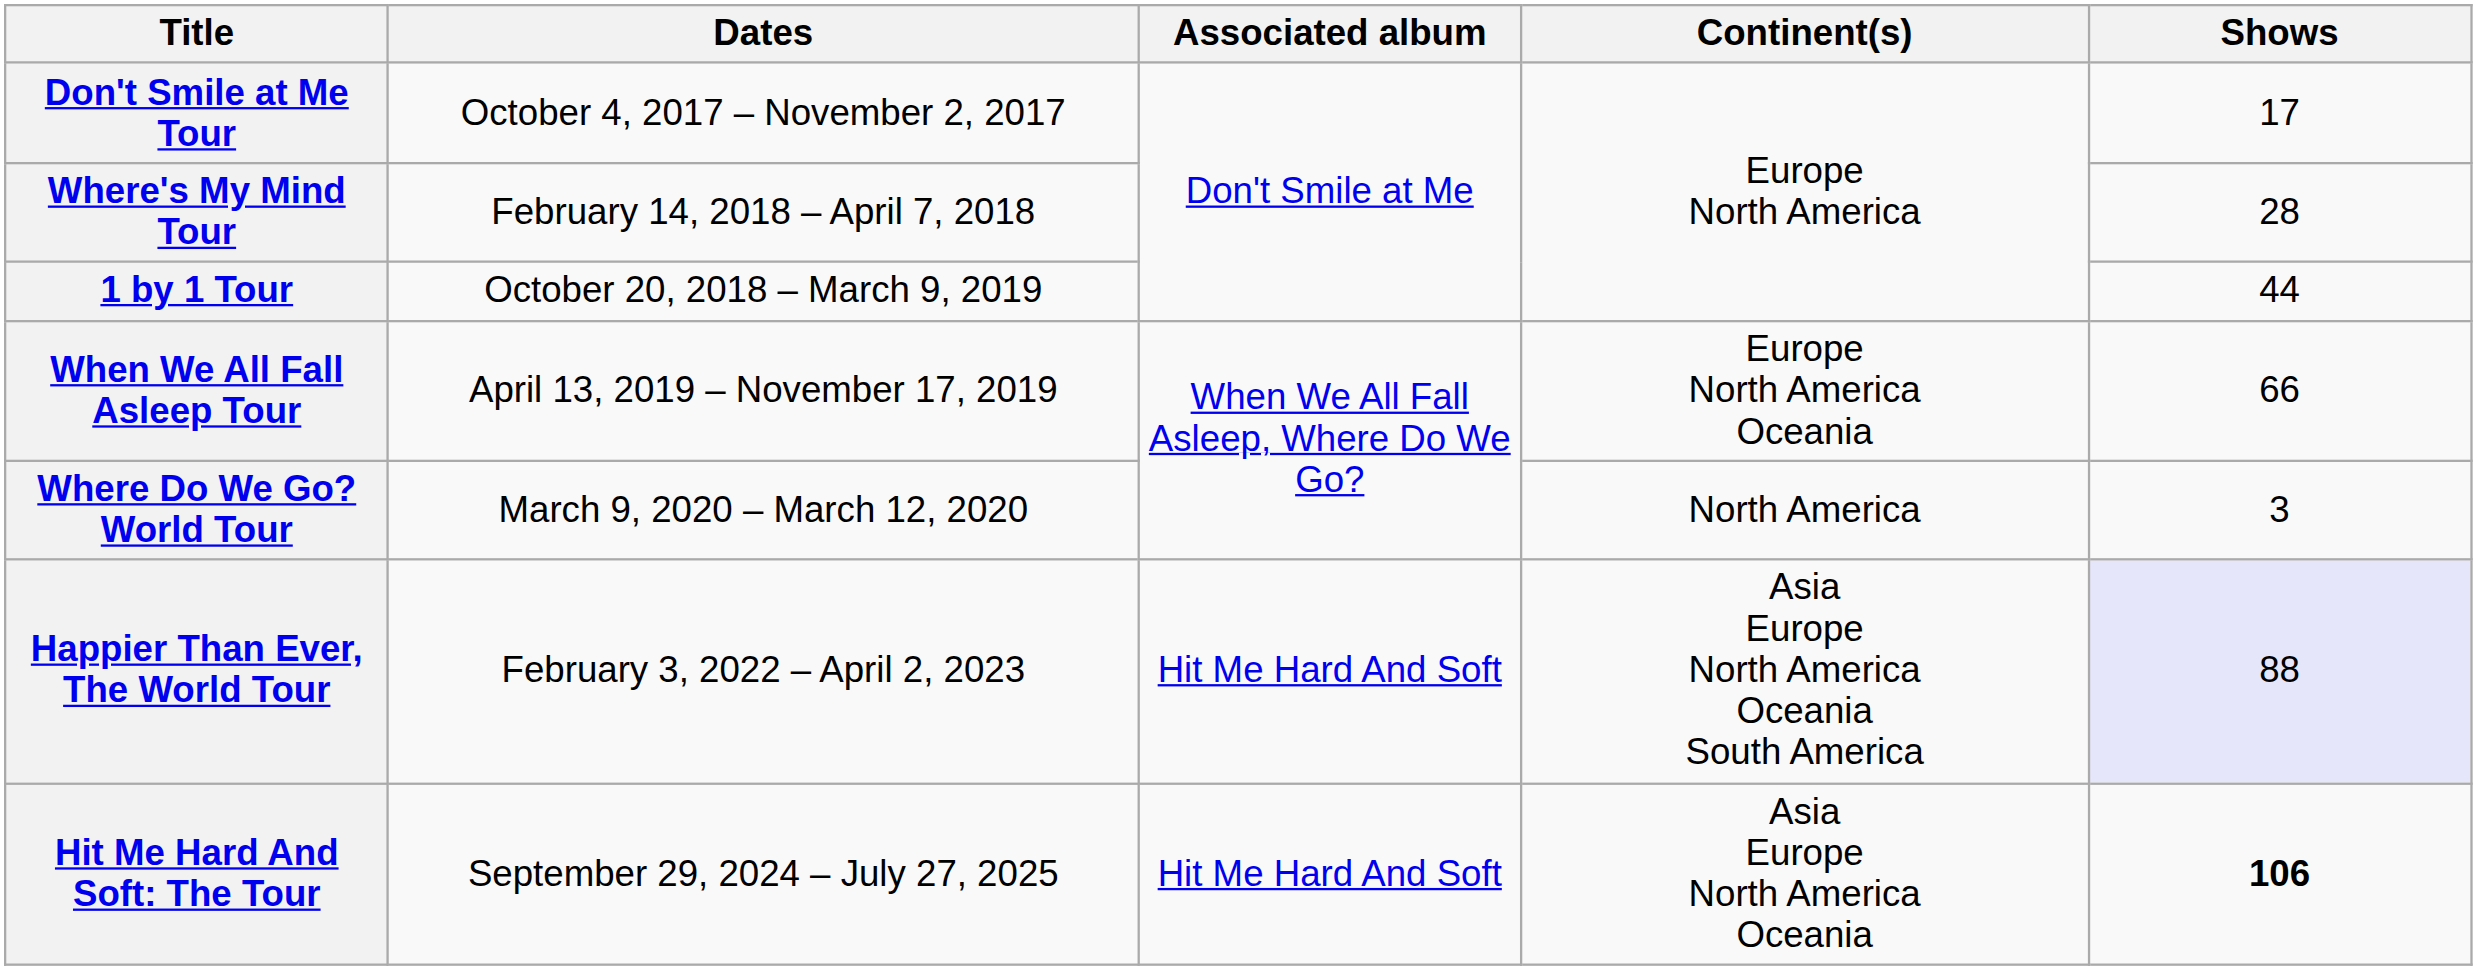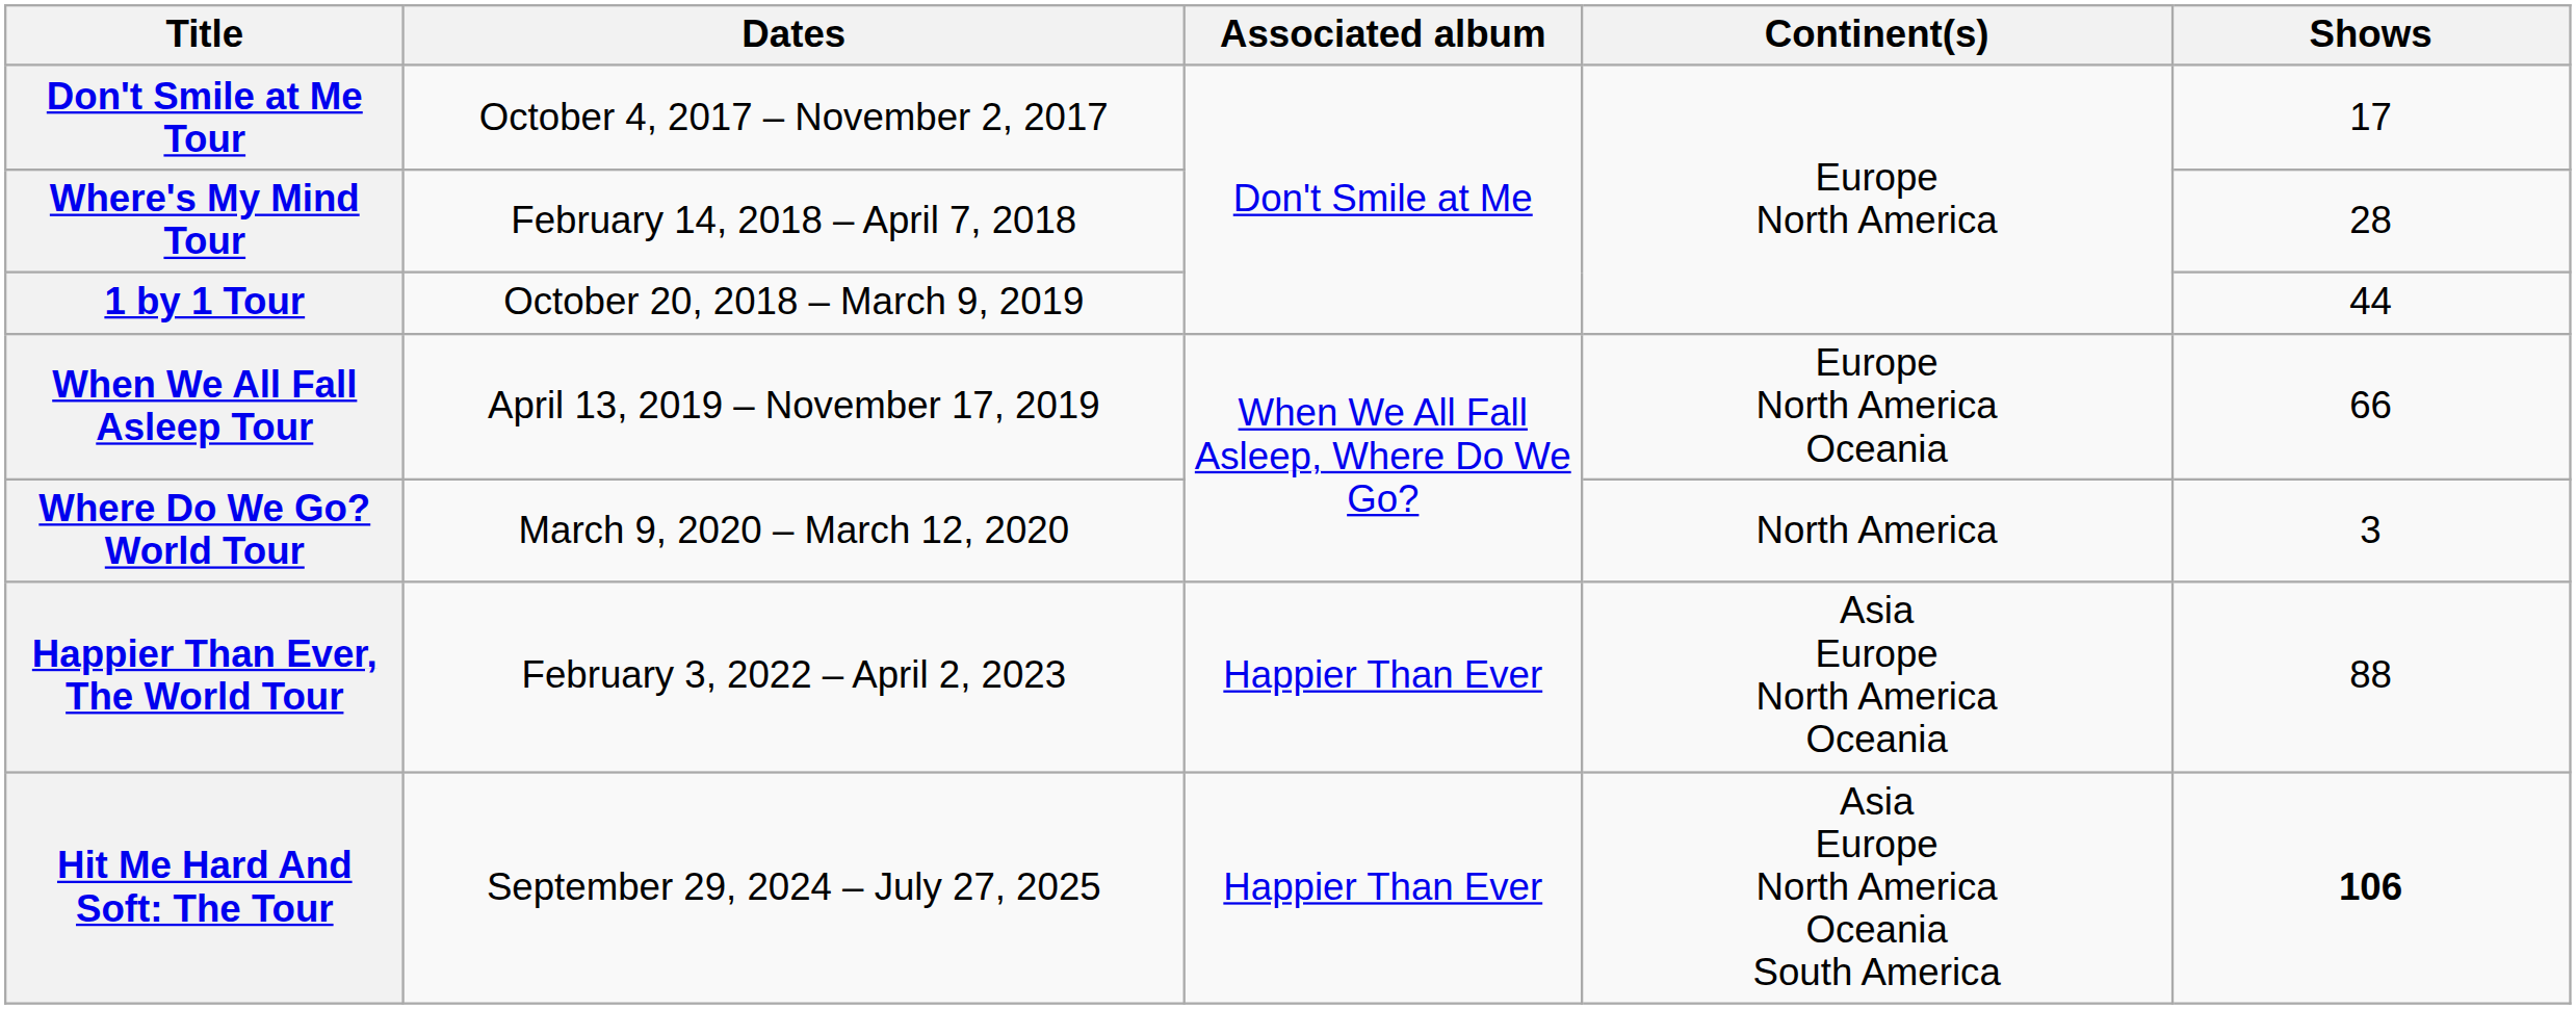 <table class="wikitable plainrowheaders" style="text-align:center;">
 <tr>
 <th scope="col" style="width:10em;">Title</th>
 <th scope="col" style="width:20em;">Dates</th>
 <th scope="col" style="width:10em;">Associated album</th>
 <th scope="col" style="width:15em;">Continent(s)</th>
 <th scope="col" style="width:10em;">Shows</th>
 </tr>
 <tr>
 <th scope="row"><a href='#'>Don't Smile at Me Tour</a></th>
 <td>October 4, 2017 – November 2, 2017</td>
 <td rowspan="3"><a href='#'>Don't Smile at Me</a></td>
 <td rowspan="3"> Europe<br>North America</td>
 <td>17</td>
 </tr>
 <tr>
 <th scope="row"><a href='#'>Where's My Mind Tour</a></th>
 <td>February 14, 2018 – April 7, 2018</td>
 <td>28</td>
 </tr>
 <tr>
 <th scope="row"><a href='#'>1 by 1 Tour</a></th>
 <td>October 20, 2018 – March 9, 2019</td>
 <td>44</td>
 </tr>
 <tr>
 <th scope="row"><a href='#'>When We All Fall Asleep Tour</a></th>
 <td>April 13, 2019 – November 17, 2019</td>
 <td rowspan="2"><a href='#'>When We All Fall Asleep, Where Do We Go?</a></td>
 <td> Europe<br>North America<br>Oceania</td>
 <td>66</td>
 </tr>
 <tr>
 <th scope="row"><a href='#'>Where Do We Go? World Tour</a></th>
 <td>March 9, 2020 – March 12, 2020</td>
 <td> North America</td>
 <td>3</td>
 </tr>
 <tr>
 <th scope="row"><a href='#'>Happier Than Ever, The World Tour</a></th>
 <td>February 3, 2022 – April 2, 2023</td>
-<td><a href='#'>Hit Me Hard And Soft</a></td>
-<td> Asia<br>Europe<br>North America<br>Oceania<br>South America</td>
-<td style="background: lavender;">88</td>
+<td><a href='#'>Happier Than Ever</a></td>
+<td> Asia<br>Europe<br>North America<br>Oceania</td>
+<td>88</td>
 </tr>
 <tr>
 <th scope="row"><a href='#'>Hit Me Hard And Soft: The Tour</a></th>
 <td>September 29, 2024 – July 27, 2025</td>
-<td><a href='#'>Hit Me Hard And Soft</a></td>
-<td> Asia<br>Europe<br>North America<br>Oceania</td>
+<td><a href='#'>Happier Than Ever</a></td>
+<td> Asia<br>Europe<br>North America<br>Oceania<br>South America</td>
 <td><strong>106</strong></td>
 </tr>
 </table>
